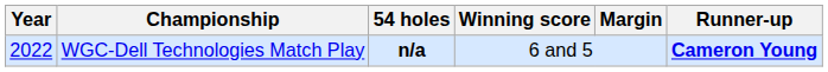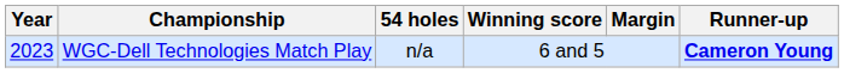 <table class="wikitable">
 <tr>
 <th>Year</th>
 <th>Championship</th>
 <th>54 holes</th>
 <th>Winning score</th>
 <th>Margin</th>
 <th>Runner-up</th>
 </tr>
 <tr style="background:#D6E8FF;">
-<td><a href='#'>2022</a></td>
+<td><a href='#'>2023</a></td>
 <td><a href='#'>WGC-Dell Technologies Match Play</a></td>
-<td align=center><strong>n/a</strong></td>
+<td align=center>n/a</td>
 <td align=center colspan=2>6 and 5</td>
 <td><strong> <a href='#'>Cameron Young</a></strong></td>
 </tr>
 </table>
